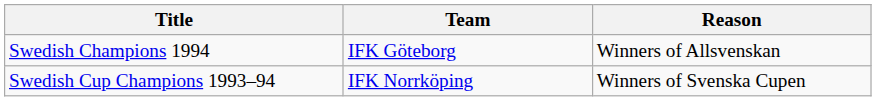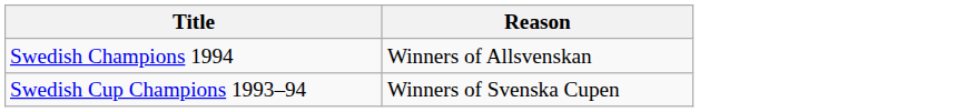 <table class="wikitable" style="text-align: left">
 <tr>
 <th style="width: 275px;">Title</th>
-<th style="width: 200px;">Team</th>
 <th style="width: 225px;">Reason</th>
 </tr>
 <tr>
 <td><a href='#'>Swedish Champions</a> 1994</td>
-<td><a href='#'>IFK Göteborg</a></td>
 <td>Winners of Allsvenskan</td>
 </tr>
 <tr>
 <td><a href='#'>Swedish Cup Champions</a> 1993–94</td>
-<td><a href='#'>IFK Norrköping</a></td>
 <td>Winners of Svenska Cupen</td>
 </tr>
 </table>
